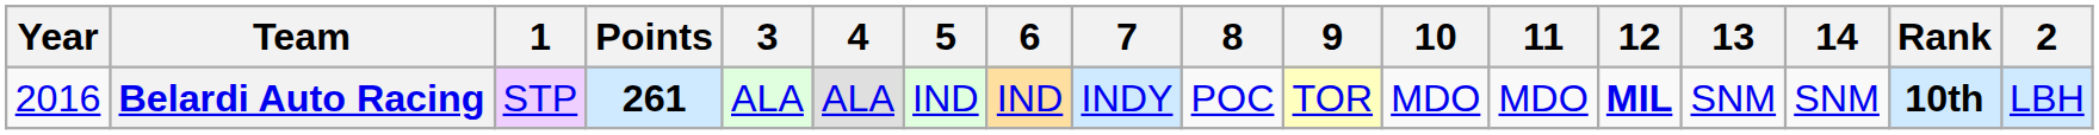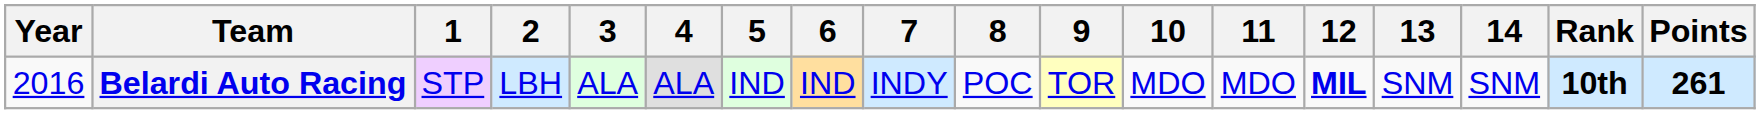 <table class="wikitable" style="text-align:center; font-size:90%">
 <tr>
 <th>Year</th>
 <th>Team</th>
 <th>1</th>
-<th>Points</th>
+<th>2</th>
 <th>3</th>
 <th>4</th>
 <th>5</th>
 <th>6</th>
 <th>7</th>
 <th>8</th>
 <th>9</th>
 <th>10</th>
 <th>11</th>
 <th>12</th>
 <th>13</th>
 <th>14</th>
 <th>Rank</th>
-<th>2</th>
+<th>Points</th>
 </tr>
 <tr>
 <td><a href='#'>2016</a></td>
 <th><a href='#'>Belardi Auto Racing</a></th>
 <td style="background:#EFCFFF;"><a href='#'>STP</a><br></td>
-<td style="background:#CFEAFF;"><strong>261</strong></td>
+<td style="background:#CFEAFF;"><a href='#'>LBH</a><br></td>
 <td style="background:#DFFFDF;"><a href='#'>ALA</a><br></td>
 <td style="background:#DFDFDF;"><a href='#'>ALA</a><br></td>
 <td style="background:#DFFFDF;"><a href='#'>IND</a><br></td>
 <td style="background:#FFDF9F;"><a href='#'>IND</a><br></td>
 <td style="background:#CFEAFF;"><a href='#'>INDY</a><br></td>
 <td><a href='#'>POC</a></td>
 <td style="background:#FFFFBF;"><a href='#'>TOR</a><br></td>
 <td><a href='#'>MDO</a></td>
 <td><a href='#'>MDO</a></td>
 <td><strong><a href='#'>MIL</a></strong></td>
 <td><a href='#'>SNM</a></td>
 <td><a href='#'>SNM</a></td>
 <td style="background:#CFEAFF;"><strong>10th</strong></td>
-<td style="background:#CFEAFF;"><a href='#'>LBH</a><br></td>
+<td style="background:#CFEAFF;"><strong>261</strong></td>
 </tr>
 </table>
